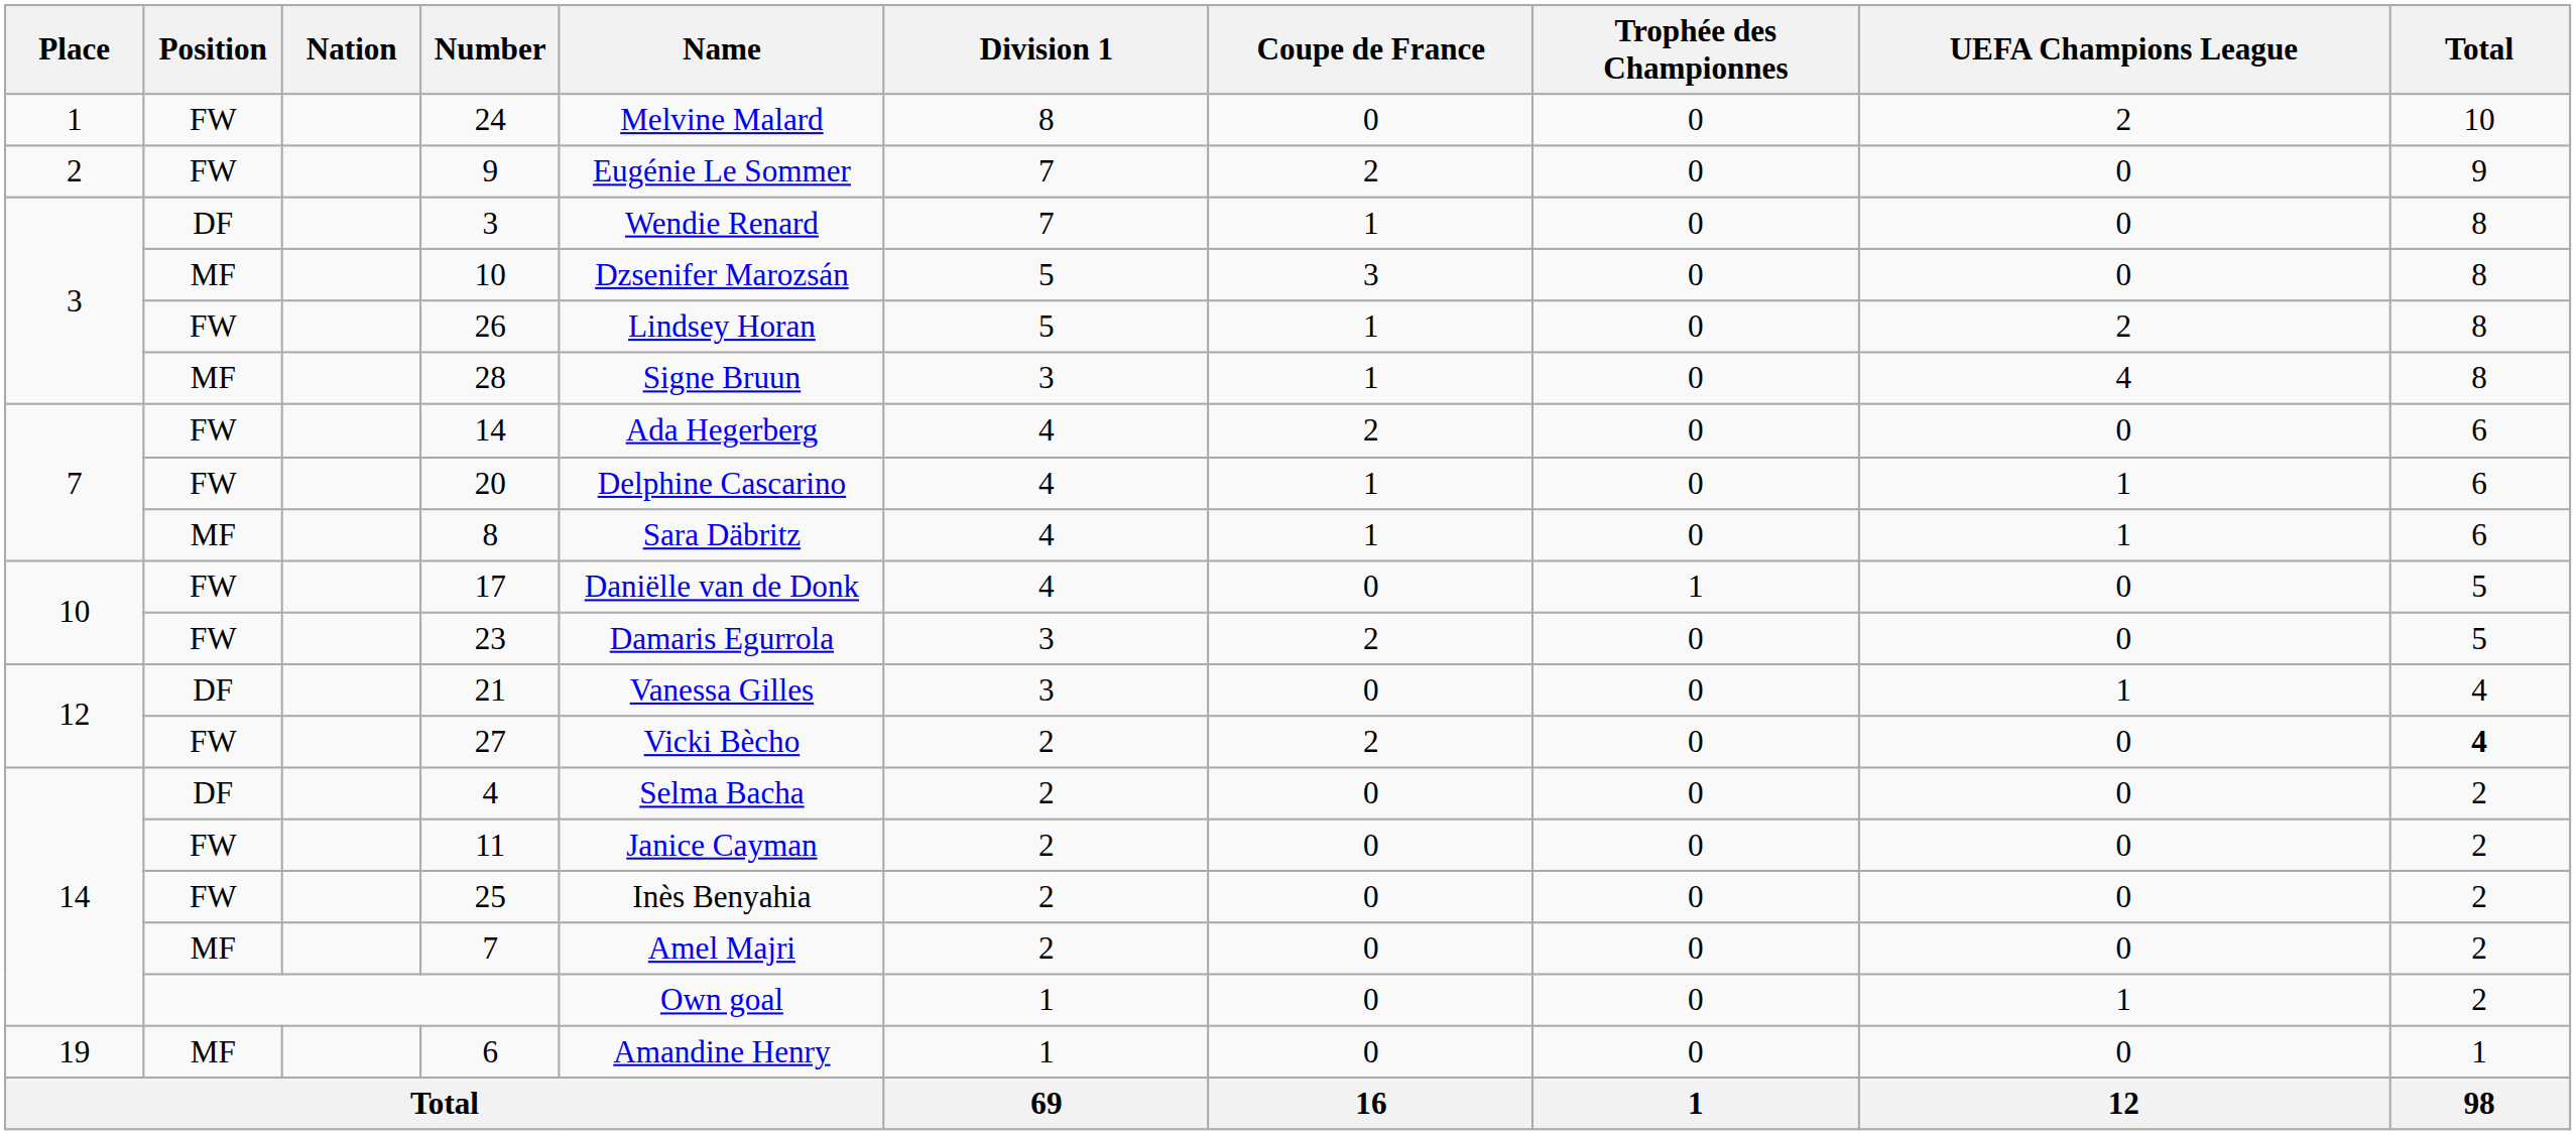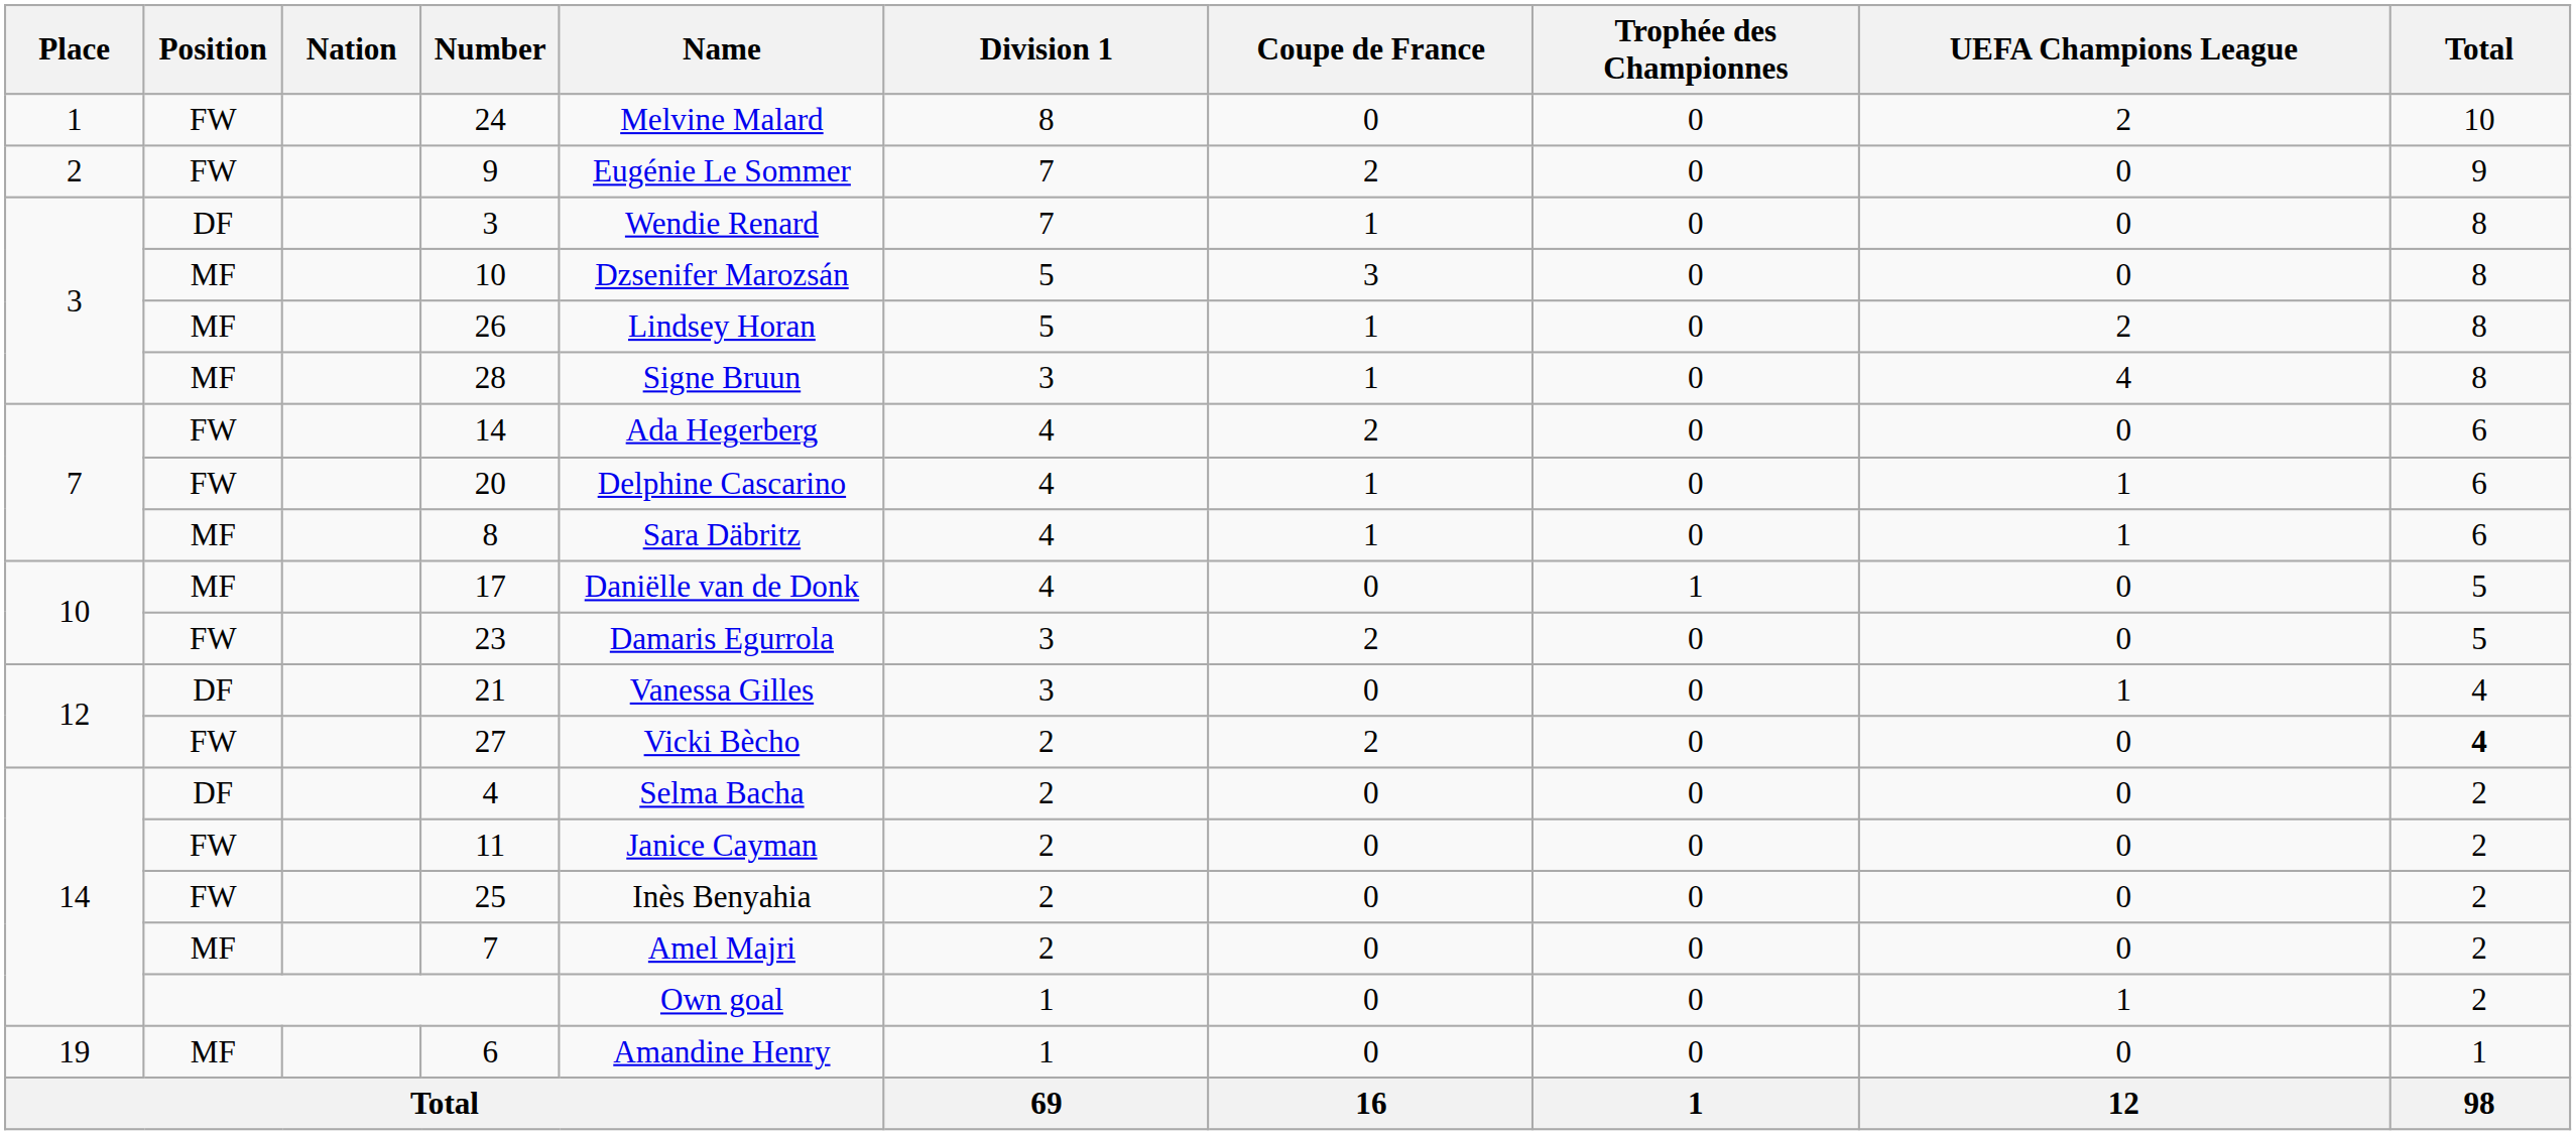 <table class="wikitable" style="font-size: 95%; text-align: center;">
 <tr>
 <th width=60>Place</th>
 <th width=60>Position</th>
 <th width=60>Nation</th>
 <th width=60>Number</th>
 <th width=150>Name</th>
 <th width=150>Division 1</th>
 <th width=150>Coupe de France</th>
 <th width=150>Trophée des Championnes</th>
 <th width=250>UEFA Champions League</th>
 <th width=80>Total</th>
 </tr>
 <tr>
 <td>1</td>
 <td>FW</td>
 <td></td>
 <td>24</td>
 <td><a href='#'>Melvine Malard</a></td>
 <td>8</td>
 <td>0</td>
 <td>0</td>
 <td>2</td>
 <td>10</td>
 </tr>
 <tr>
 <td>2</td>
 <td>FW</td>
 <td></td>
 <td>9</td>
 <td><a href='#'>Eugénie Le Sommer</a></td>
 <td>7</td>
 <td>2</td>
 <td>0</td>
 <td>0</td>
 <td>9</td>
 </tr>
 <tr>
 <td rowspan="4">3</td>
 <td>DF</td>
 <td></td>
 <td>3</td>
 <td><a href='#'>Wendie Renard</a></td>
 <td>7</td>
 <td>1</td>
 <td>0</td>
 <td>0</td>
 <td>8</td>
 </tr>
 <tr>
 <td>MF</td>
 <td></td>
 <td>10</td>
 <td><a href='#'>Dzsenifer Marozsán</a></td>
 <td>5</td>
 <td>3</td>
 <td>0</td>
 <td>0</td>
 <td>8</td>
 </tr>
 <tr>
-<td>FW</td>
+<td>MF</td>
 <td></td>
 <td>26</td>
 <td><a href='#'>Lindsey Horan</a></td>
 <td>5</td>
 <td>1</td>
 <td>0</td>
 <td>2</td>
 <td>8</td>
 </tr>
 <tr>
 <td>MF</td>
 <td></td>
 <td>28</td>
 <td><a href='#'>Signe Bruun</a></td>
 <td>3</td>
 <td>1</td>
 <td>0</td>
 <td>4</td>
 <td>8</td>
 </tr>
 <tr>
 <td rowspan="3">7</td>
 <td>FW</td>
 <td></td>
 <td>14</td>
 <td><a href='#'>Ada Hegerberg</a></td>
 <td>4</td>
 <td>2</td>
 <td>0</td>
 <td>0</td>
 <td>6</td>
 </tr>
 <tr>
 <td>FW</td>
 <td></td>
 <td>20</td>
 <td><a href='#'>Delphine Cascarino</a></td>
 <td>4</td>
 <td>1</td>
 <td>0</td>
 <td>1</td>
 <td>6</td>
 </tr>
 <tr>
 <td>MF</td>
 <td></td>
 <td>8</td>
 <td><a href='#'>Sara Däbritz</a></td>
 <td>4</td>
 <td>1</td>
 <td>0</td>
 <td>1</td>
 <td>6</td>
 </tr>
 <tr>
 <td rowspan="2">10</td>
-<td>FW</td>
+<td>MF</td>
 <td></td>
 <td>17</td>
 <td><a href='#'>Daniëlle van de Donk</a></td>
 <td>4</td>
 <td>0</td>
 <td>1</td>
 <td>0</td>
 <td>5</td>
 </tr>
 <tr>
 <td>FW</td>
 <td></td>
 <td>23</td>
 <td><a href='#'>Damaris Egurrola</a></td>
 <td>3</td>
 <td>2</td>
 <td>0</td>
 <td>0</td>
 <td>5</td>
 </tr>
 <tr>
 <td rowspan="2">12</td>
 <td>DF</td>
 <td></td>
 <td>21</td>
 <td><a href='#'>Vanessa Gilles</a></td>
 <td>3</td>
 <td>0</td>
 <td>0</td>
 <td>1</td>
 <td>4</td>
 </tr>
 <tr>
 <td>FW</td>
 <td></td>
 <td>27</td>
 <td><a href='#'>Vicki Bècho</a></td>
 <td>2</td>
 <td>2</td>
 <td>0</td>
 <td>0</td>
 <td><strong>4</strong></td>
 </tr>
 <tr>
 <td rowspan="5">14</td>
 <td>DF</td>
 <td></td>
 <td>4</td>
 <td><a href='#'>Selma Bacha</a></td>
 <td>2</td>
 <td>0</td>
 <td>0</td>
 <td>0</td>
 <td>2</td>
 </tr>
 <tr>
 <td>FW</td>
 <td></td>
 <td>11</td>
 <td><a href='#'>Janice Cayman</a></td>
 <td>2</td>
 <td>0</td>
 <td>0</td>
 <td>0</td>
 <td>2</td>
 </tr>
 <tr>
 <td>FW</td>
 <td></td>
 <td>25</td>
 <td>Inès Benyahia</td>
 <td>2</td>
 <td>0</td>
 <td>0</td>
 <td>0</td>
 <td>2</td>
 </tr>
 <tr>
 <td>MF</td>
 <td></td>
 <td>7</td>
 <td><a href='#'>Amel Majri</a></td>
 <td>2</td>
 <td>0</td>
 <td>0</td>
 <td>0</td>
 <td>2</td>
 </tr>
 <tr>
 <td colspan="3"></td>
 <td><a href='#'>Own goal</a></td>
 <td>1</td>
 <td>0</td>
 <td>0</td>
 <td>1</td>
 <td>2</td>
 </tr>
 <tr>
 <td>19</td>
 <td>MF</td>
 <td></td>
 <td>6</td>
 <td><a href='#'>Amandine Henry</a></td>
 <td>1</td>
 <td>0</td>
 <td>0</td>
 <td>0</td>
 <td>1</td>
 </tr>
 <tr>
 <th colspan=5>Total</th>
 <th>69</th>
 <th>16</th>
 <th>1</th>
 <th>12</th>
 <th>98</th>
 </tr>
 </table>
